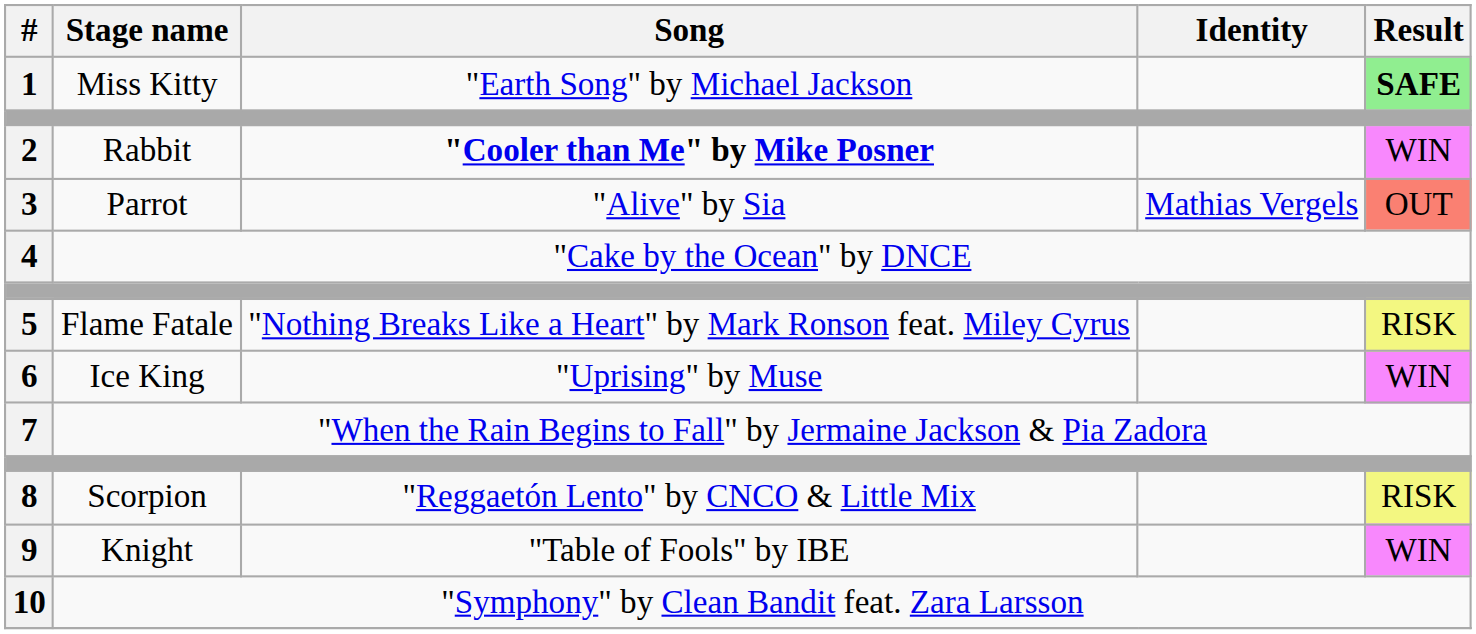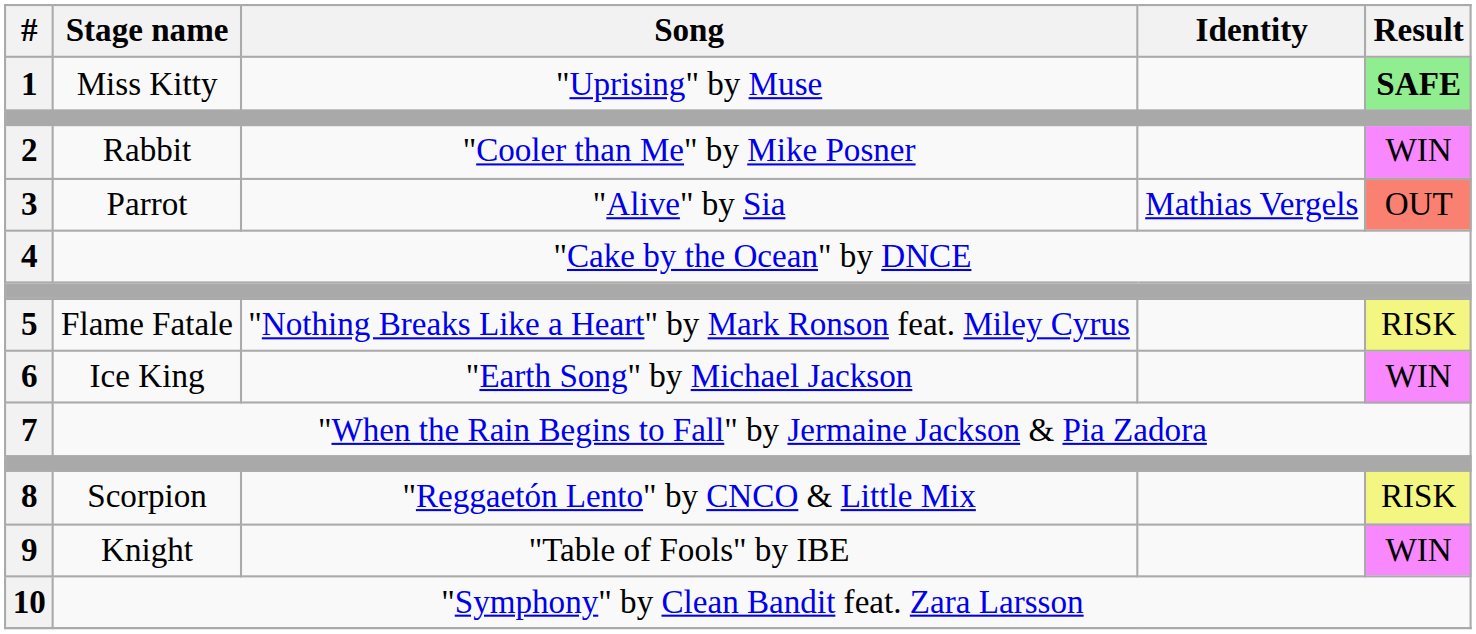 <table class="wikitable plainrowheaders" style="text-align: center;">
 <tr>
 <th>#</th>
 <th>Stage name</th>
 <th>Song</th>
 <th>Identity</th>
 <th>Result</th>
 </tr>
 <tr>
 <th>1</th>
 <td>Miss Kitty</td>
-<td>"<a href='#'>Earth Song</a>" by <a href='#'>Michael Jackson</a></td>
+<td>"<a href='#'>Uprising</a>" by <a href='#'>Muse</a></td>
 <td></td>
 <td bgcolor="lightgreen"><strong>SAFE</strong></td>
 </tr>
 <tr>
 <td colspan="5" style="background:darkgray"></td>
 </tr>
 <tr>
 <th>2</th>
 <td>Rabbit</td>
-<td><strong>"<a href='#'>Cooler than Me</a>" by <a href='#'>Mike Posner</a></strong></td>
+<td>"<a href='#'>Cooler than Me</a>" by <a href='#'>Mike Posner</a></td>
 <td></td>
 <td bgcolor="F888FD">WIN</td>
 </tr>
 <tr>
 <th>3</th>
 <td>Parrot</td>
 <td>"<a href='#'>Alive</a>" by <a href='#'>Sia</a></td>
 <td><a href='#'>Mathias Vergels</a></td>
 <td bgcolor="salmon">OUT</td>
 </tr>
 <tr>
 <th>4</th>
 <td colspan="4">"<a href='#'>Cake by the Ocean</a>" by <a href='#'>DNCE</a></td>
 </tr>
 <tr>
 <td colspan="5" style="background:darkgray"></td>
 </tr>
 <tr>
 <th>5</th>
 <td>Flame Fatale</td>
 <td>"<a href='#'>Nothing Breaks Like a Heart</a>" by <a href='#'>Mark Ronson</a> feat. <a href='#'>Miley Cyrus</a></td>
 <td></td>
 <td bgcolor="F3F781">RISK</td>
 </tr>
 <tr>
 <th>6</th>
 <td>Ice King</td>
-<td>"<a href='#'>Uprising</a>" by <a href='#'>Muse</a></td>
+<td>"<a href='#'>Earth Song</a>" by <a href='#'>Michael Jackson</a></td>
 <td></td>
 <td bgcolor="F888FD">WIN</td>
 </tr>
 <tr>
 <th>7</th>
 <td colspan="4">"<a href='#'>When the Rain Begins to Fall</a>" by <a href='#'>Jermaine Jackson</a> & <a href='#'>Pia Zadora</a></td>
 </tr>
 <tr>
 <td colspan="5" style="background:darkgray"></td>
 </tr>
 <tr>
 <th>8</th>
 <td>Scorpion</td>
 <td>"<a href='#'>Reggaetón Lento</a>" by <a href='#'>CNCO</a> & <a href='#'>Little Mix</a></td>
 <td></td>
 <td bgcolor="F3F781">RISK</td>
 </tr>
 <tr>
 <th>9</th>
 <td>Knight</td>
 <td>"Table of Fools" by IBE</td>
 <td></td>
 <td bgcolor="F888FD">WIN</td>
 </tr>
 <tr>
 <th>10</th>
 <td colspan="4">"<a href='#'>Symphony</a>" by <a href='#'>Clean Bandit</a> feat. <a href='#'>Zara Larsson</a></td>
 </tr>
 <tr>
 </tr>
 </table>
